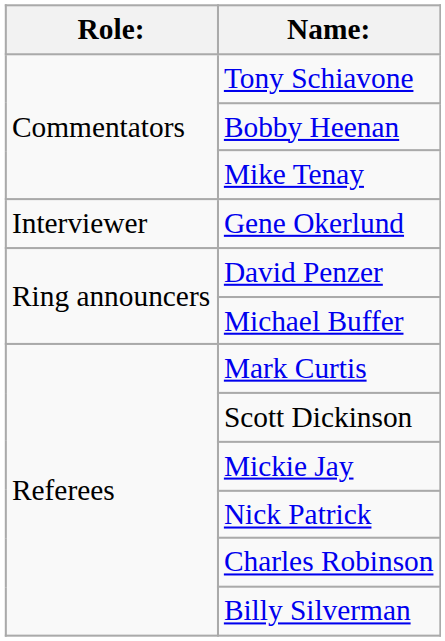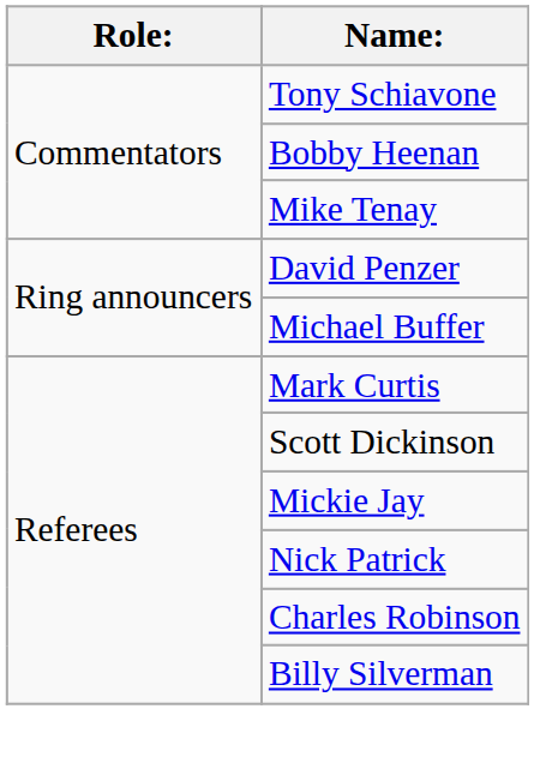 <table class=wikitable style="font-size:90%; margin: 0.5em 0 0.5em 1em; float: right; clear: right;">
 <tr>
 <th>Role:</th>
 <th>Name:</th>
 </tr>
 <tr>
 <td rowspan=3>Commentators</td>
 <td><a href='#'>Tony Schiavone</a></td>
 </tr>
 <tr>
 <td><a href='#'>Bobby Heenan</a></td>
 </tr>
 <tr>
 <td><a href='#'>Mike Tenay</a></td>
-</tr>
-<tr>
-<td>Interviewer</td>
-<td><a href='#'>Gene Okerlund</a></td>
 </tr>
 <tr>
 <td rowspan=2>Ring announcers</td>
 <td><a href='#'>David Penzer</a></td>
 </tr>
 <tr>
 <td><a href='#'>Michael Buffer</a></td>
 </tr>
 <tr>
 <td rowspan=6>Referees</td>
 <td><a href='#'>Mark Curtis</a></td>
 </tr>
 <tr>
 <td>Scott Dickinson</td>
 </tr>
 <tr>
 <td><a href='#'>Mickie Jay</a></td>
 </tr>
 <tr>
 <td><a href='#'>Nick Patrick</a></td>
 </tr>
 <tr>
 <td><a href='#'>Charles Robinson</a></td>
 </tr>
 <tr>
 <td><a href='#'>Billy Silverman</a></td>
 </tr>
 </table>
